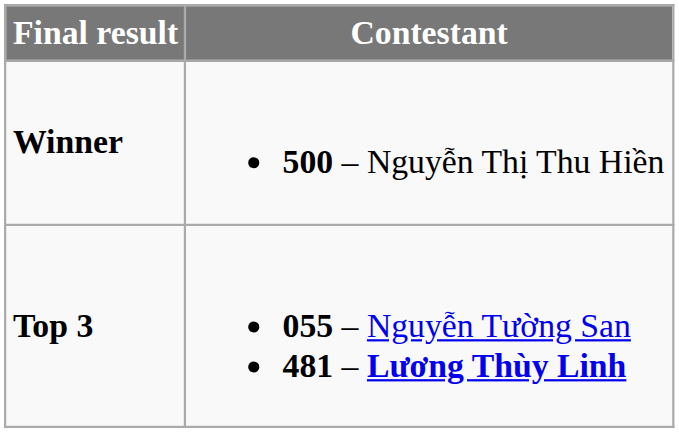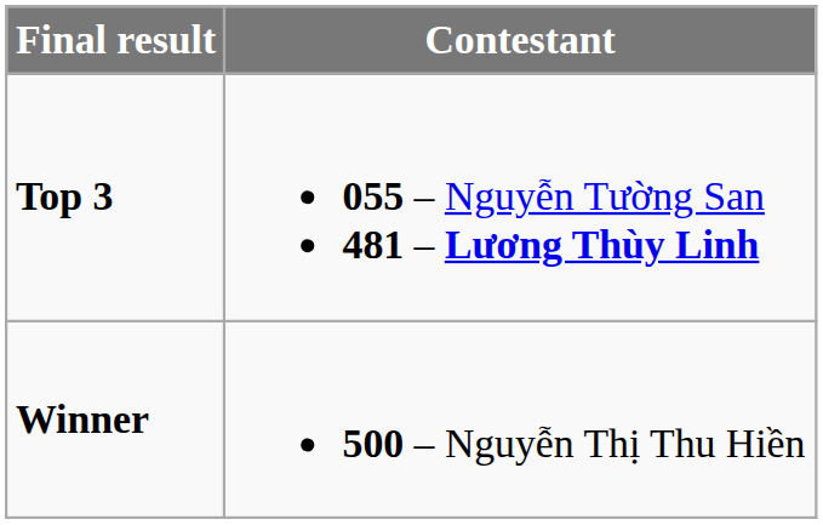 <table class="wikitable sortable" style="font-size: 95%;">
 <tr>
 <th style="background-color:#787878;color:#FFFFFF;">Final result</th>
 <th style="background-color:#787878;color:#FFFFFF;">Contestant</th>
 </tr>
 <tr>
+<td><strong>Top 3</strong></td>
+<td><br><ul><li><strong>055</strong> – <a href='#'>Nguyễn Tường San</a></li><li><strong>481</strong> – <strong><a href='#'>Lương Thùy Linh</a></strong></li></ul></td>
+</tr>
+<tr>
 <td><strong>Winner</strong></td>
 <td><br><ul><li><strong>500</strong> – Nguyễn Thị Thu Hiền</li></ul></td>
 </tr>
-<tr>
-<td><strong>Top 3</strong></td>
-<td><br><ul><li><strong>055</strong> – <a href='#'>Nguyễn Tường San</a></li><li><strong>481</strong> – <strong><a href='#'>Lương Thùy Linh</a></strong></li></ul></td>
-</tr>
 </table>
